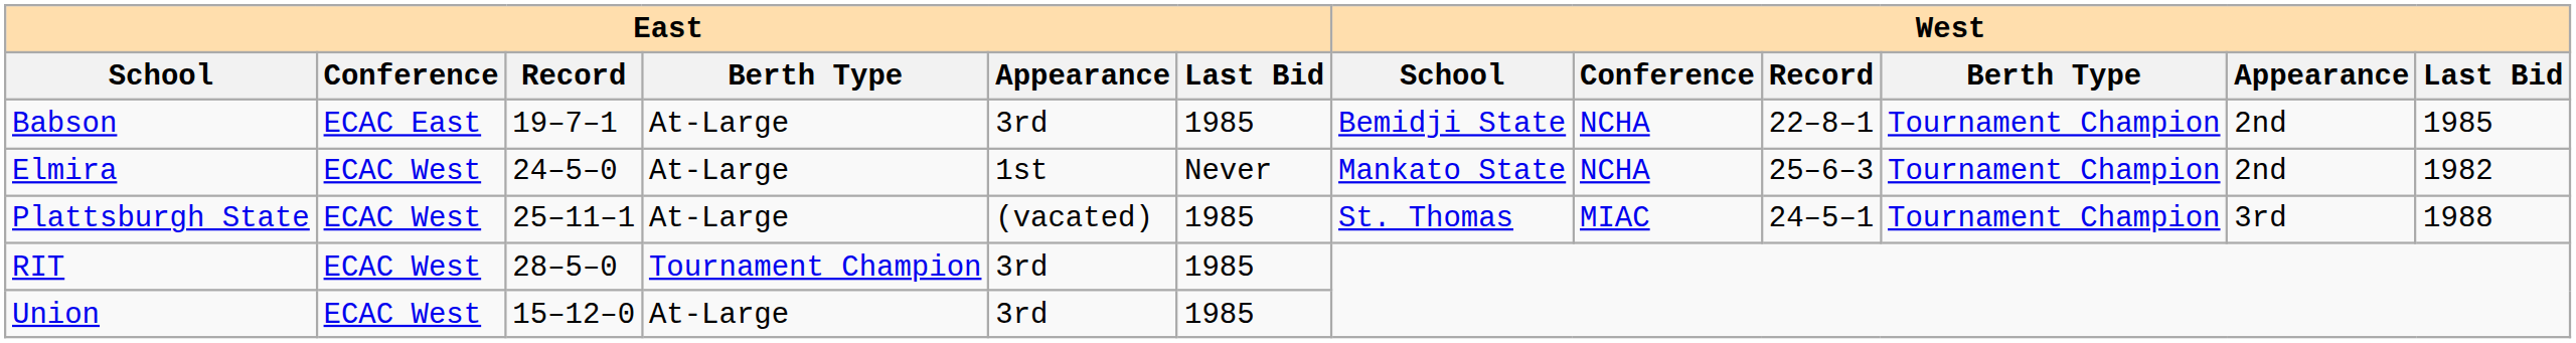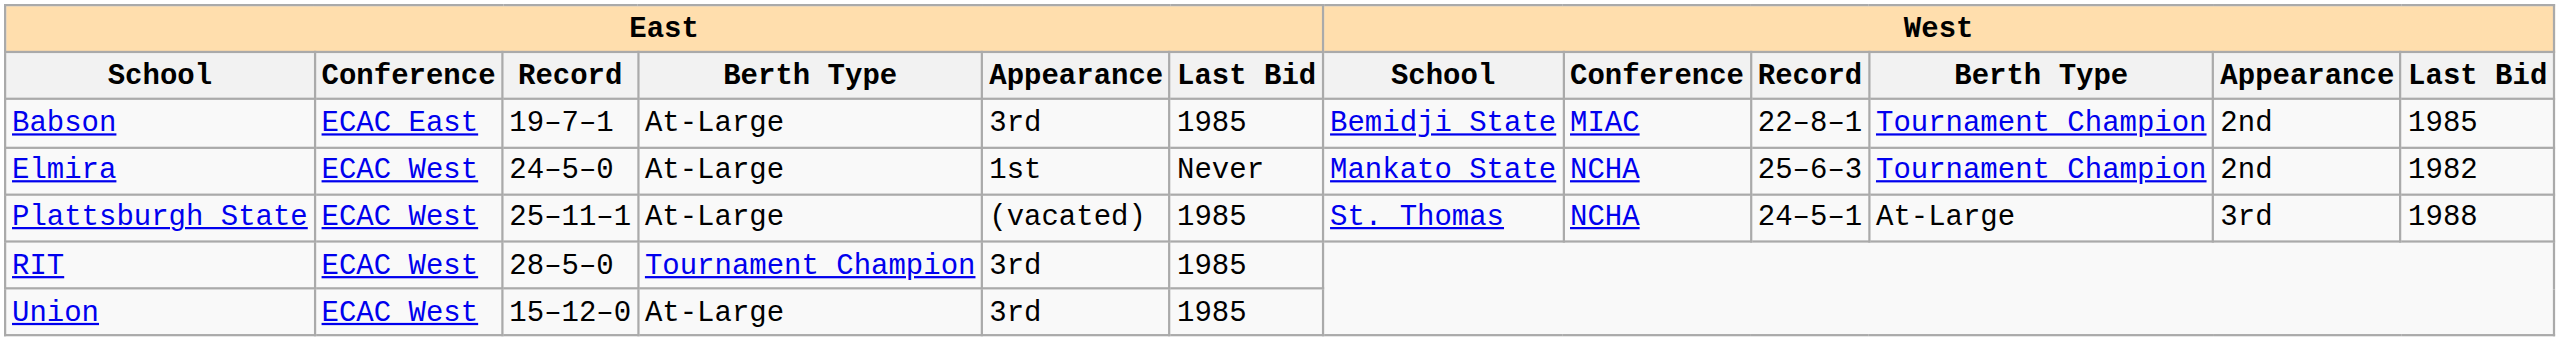 <table class="wikitable">
 <tr>
 <th colspan="6" style="background:#ffdead;">East</th>
 <th colspan="6" style="background:#ffdead;">West</th>
 </tr>
 <tr>
 <th>School</th>
 <th>Conference</th>
 <th>Record</th>
 <th>Berth Type</th>
 <th>Appearance</th>
 <th>Last Bid</th>
 <th>School</th>
 <th>Conference</th>
 <th>Record</th>
 <th>Berth Type</th>
 <th>Appearance</th>
 <th>Last Bid</th>
 </tr>
 <tr>
 <td><a href='#'>Babson</a></td>
 <td><a href='#'>ECAC East</a></td>
 <td>19–7–1</td>
 <td>At-Large</td>
 <td>3rd</td>
 <td>1985</td>
 <td><a href='#'>Bemidji State</a></td>
-<td><a href='#'>NCHA</a></td>
+<td><a href='#'>MIAC</a></td>
 <td>22–8–1</td>
 <td><a href='#'>Tournament Champion</a></td>
 <td>2nd</td>
 <td>1985</td>
 </tr>
 <tr>
 <td><a href='#'>Elmira</a></td>
 <td><a href='#'>ECAC West</a></td>
 <td>24–5–0</td>
 <td>At-Large</td>
 <td>1st</td>
 <td>Never</td>
 <td><a href='#'>Mankato State</a></td>
 <td><a href='#'>NCHA</a></td>
 <td>25–6–3</td>
 <td><a href='#'>Tournament Champion</a></td>
 <td>2nd</td>
 <td>1982</td>
 </tr>
 <tr>
 <td><a href='#'>Plattsburgh State</a></td>
 <td><a href='#'>ECAC West</a></td>
 <td>25–11–1</td>
 <td>At-Large</td>
 <td>(vacated)</td>
 <td>1985</td>
 <td><a href='#'>St. Thomas</a></td>
-<td><a href='#'>MIAC</a></td>
+<td><a href='#'>NCHA</a></td>
 <td>24–5–1</td>
-<td><a href='#'>Tournament Champion</a></td>
+<td>At-Large</td>
 <td>3rd</td>
 <td>1988</td>
 </tr>
 <tr>
 <td><a href='#'>RIT</a></td>
 <td><a href='#'>ECAC West</a></td>
 <td>28–5–0</td>
 <td><a href='#'>Tournament Champion</a></td>
 <td>3rd</td>
 <td>1985</td>
 </tr>
 <tr>
 <td><a href='#'>Union</a></td>
 <td><a href='#'>ECAC West</a></td>
 <td>15–12–0</td>
 <td>At-Large</td>
 <td>3rd</td>
 <td>1985</td>
 </tr>
 </table>
